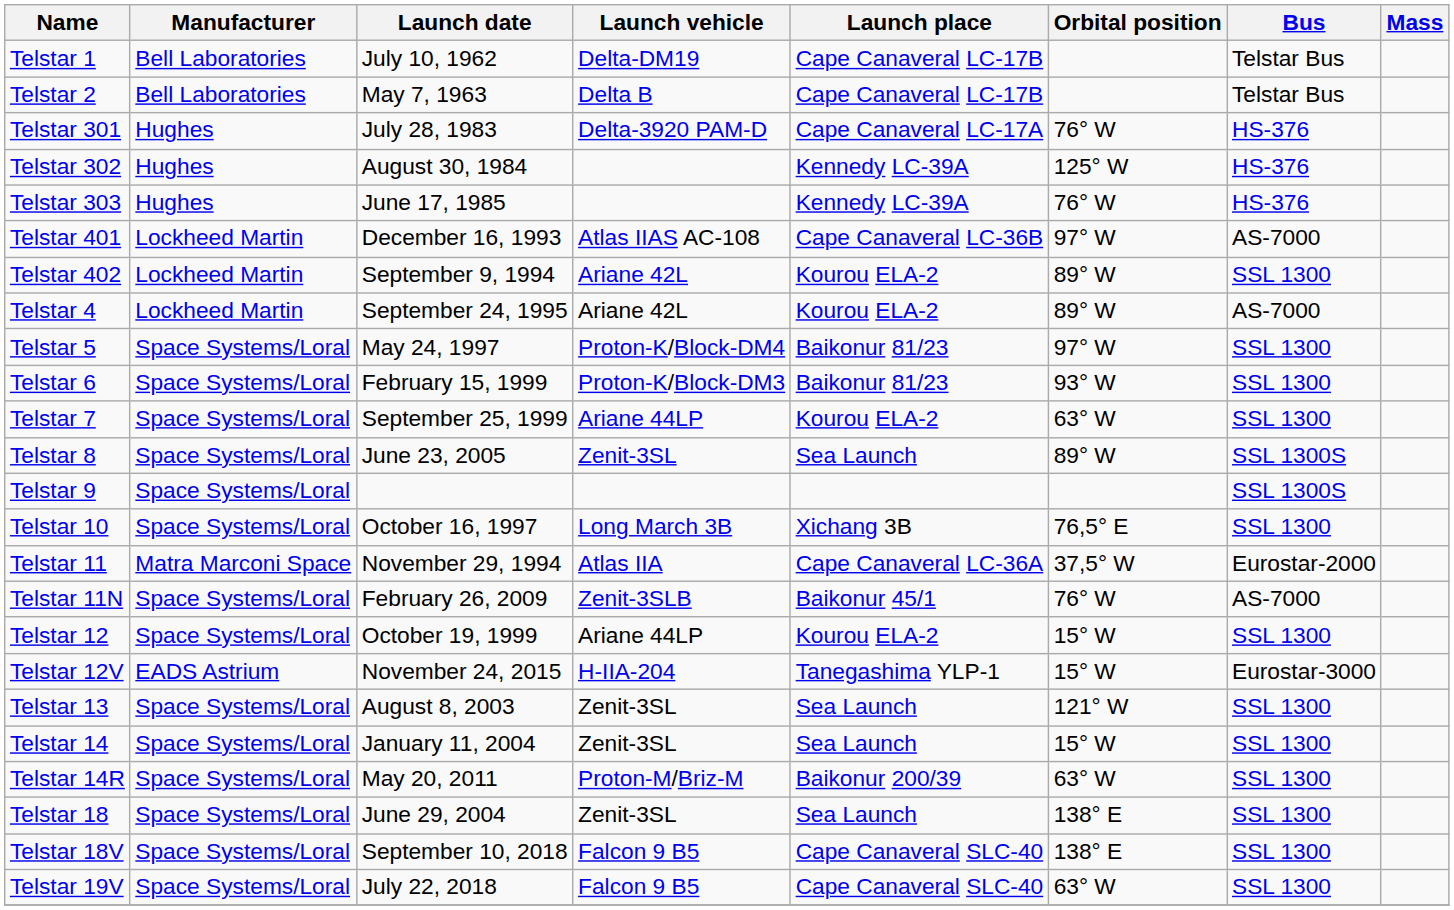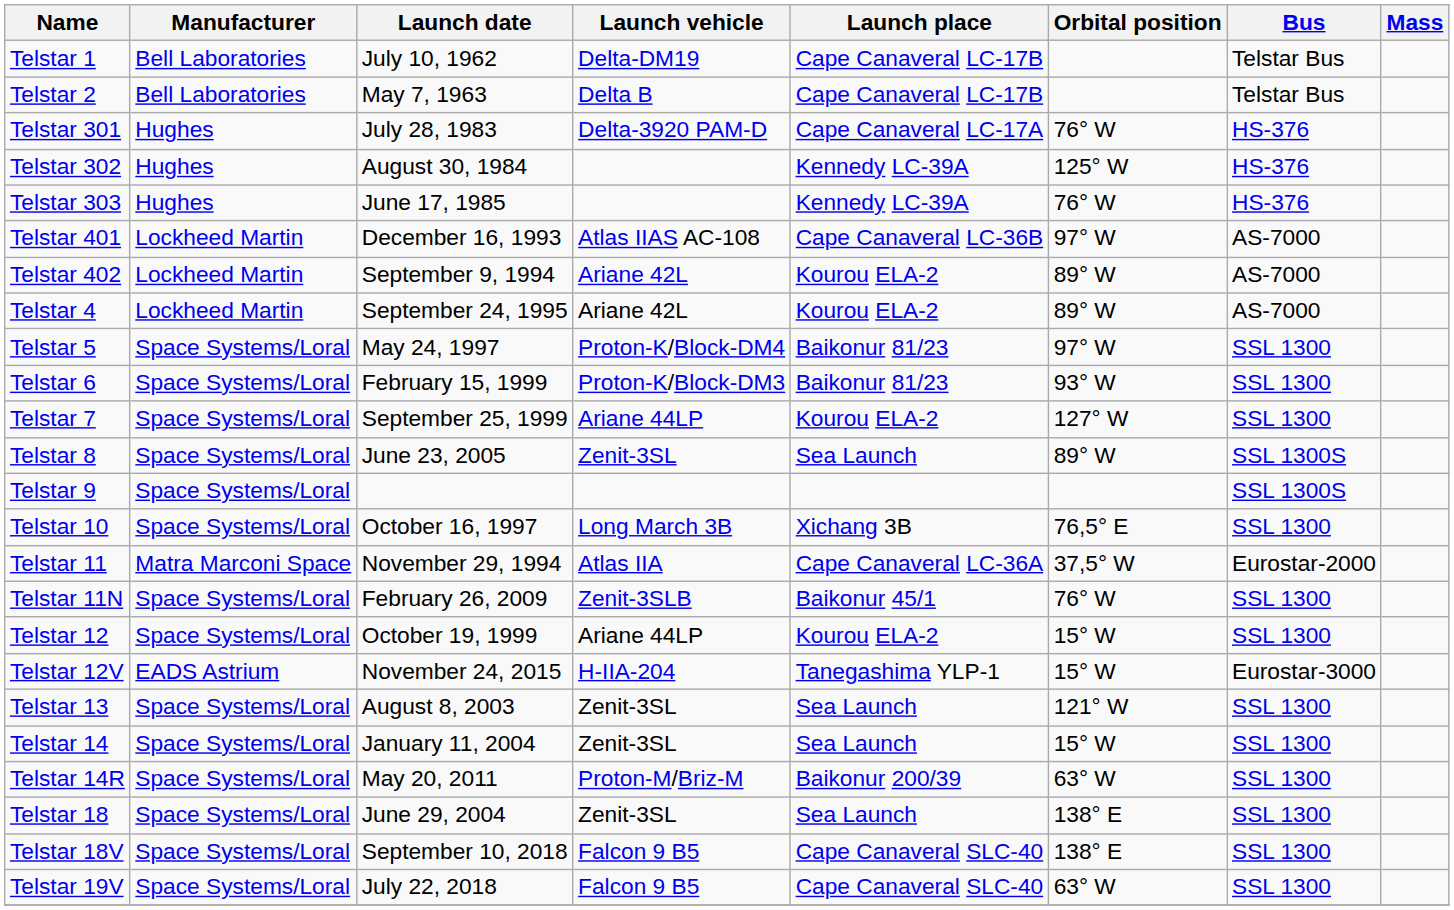 <table class="wikitable">
 <tr>
 <th>Name</th>
 <th>Manufacturer</th>
 <th>Launch date</th>
 <th>Launch vehicle</th>
 <th>Launch place</th>
 <th>Orbital position</th>
 <th><a href='#'>Bus</a></th>
 <th><a href='#'>Mass</a></th>
 </tr>
 <tr>
 <td><a href='#'>Telstar 1</a></td>
 <td><a href='#'>Bell Laboratories</a></td>
 <td>July 10, 1962</td>
 <td><a href='#'>Delta-DM19</a></td>
 <td><a href='#'>Cape Canaveral</a> <a href='#'>LC-17B</a></td>
 <td></td>
 <td>Telstar Bus</td>
 <td></td>
 </tr>
 <tr>
 <td><a href='#'>Telstar 2</a></td>
 <td><a href='#'>Bell Laboratories</a></td>
 <td>May 7, 1963</td>
 <td><a href='#'>Delta B</a></td>
 <td><a href='#'>Cape Canaveral</a> <a href='#'>LC-17B</a></td>
 <td></td>
 <td>Telstar Bus</td>
 <td></td>
 </tr>
 <tr>
 <td><a href='#'>Telstar 301</a></td>
 <td><a href='#'>Hughes</a></td>
 <td>July 28, 1983</td>
 <td><a href='#'>Delta-3920 PAM-D</a></td>
 <td><a href='#'>Cape Canaveral</a> <a href='#'>LC-17A</a></td>
 <td>76° W</td>
 <td><a href='#'>HS-376</a></td>
 <td></td>
 </tr>
 <tr>
 <td><a href='#'>Telstar 302</a></td>
 <td><a href='#'>Hughes</a></td>
 <td>August 30, 1984</td>
 <td></td>
 <td><a href='#'>Kennedy</a> <a href='#'>LC-39A</a></td>
 <td>125° W</td>
 <td><a href='#'>HS-376</a></td>
 <td></td>
 </tr>
 <tr>
 <td><a href='#'>Telstar 303</a></td>
 <td><a href='#'>Hughes</a></td>
 <td>June 17, 1985</td>
 <td></td>
 <td><a href='#'>Kennedy</a> <a href='#'>LC-39A</a></td>
 <td>76° W</td>
 <td><a href='#'>HS-376</a></td>
 <td></td>
 </tr>
 <tr>
 <td><a href='#'>Telstar 401</a></td>
 <td><a href='#'>Lockheed Martin</a></td>
 <td>December 16, 1993</td>
 <td><a href='#'>Atlas IIAS</a> AC-108</td>
 <td><a href='#'>Cape Canaveral</a> <a href='#'>LC-36B</a></td>
 <td>97° W</td>
 <td>AS-7000</td>
 <td></td>
 </tr>
 <tr>
 <td><a href='#'>Telstar 402</a></td>
 <td><a href='#'>Lockheed Martin</a></td>
 <td>September 9, 1994</td>
 <td><a href='#'>Ariane 42L</a></td>
 <td><a href='#'>Kourou</a> <a href='#'>ELA-2</a></td>
 <td>89° W<br></td>
-<td><a href='#'>SSL 1300</a></td>
+<td>AS-7000</td>
 <td></td>
 </tr>
 <tr>
 <td><a href='#'>Telstar 4</a></td>
 <td><a href='#'>Lockheed Martin</a></td>
 <td>September 24, 1995</td>
 <td>Ariane 42L</td>
 <td><a href='#'>Kourou</a> <a href='#'>ELA-2</a></td>
 <td>89° W</td>
 <td>AS-7000</td>
 <td></td>
 </tr>
 <tr>
 <td><a href='#'>Telstar 5</a></td>
 <td><a href='#'>Space Systems/Loral</a></td>
 <td>May 24, 1997</td>
 <td><a href='#'>Proton-K</a>/<a href='#'>Block-DM4</a></td>
 <td><a href='#'>Baikonur</a> <a href='#'>81/23</a></td>
 <td>97° W</td>
 <td><a href='#'>SSL 1300</a></td>
 <td></td>
 </tr>
 <tr>
 <td><a href='#'>Telstar 6</a></td>
 <td><a href='#'>Space Systems/Loral</a></td>
 <td>February 15, 1999</td>
 <td><a href='#'>Proton-K</a>/<a href='#'>Block-DM3</a></td>
 <td><a href='#'>Baikonur</a> <a href='#'>81/23</a></td>
 <td>93° W</td>
 <td><a href='#'>SSL 1300</a></td>
 <td></td>
 </tr>
 <tr>
 <td><a href='#'>Telstar 7</a></td>
 <td><a href='#'>Space Systems/Loral</a></td>
 <td>September 25, 1999</td>
 <td><a href='#'>Ariane 44LP</a></td>
 <td><a href='#'>Kourou</a> <a href='#'>ELA-2</a></td>
-<td>63° W</td>
+<td>127° W</td>
 <td><a href='#'>SSL 1300</a></td>
 <td></td>
 </tr>
 <tr>
 <td><a href='#'>Telstar 8</a></td>
 <td><a href='#'>Space Systems/Loral</a></td>
 <td>June 23, 2005</td>
 <td><a href='#'>Zenit-3SL</a></td>
 <td><a href='#'>Sea Launch</a></td>
 <td>89° W</td>
 <td><a href='#'>SSL 1300S</a></td>
 <td></td>
 </tr>
 <tr>
 <td><a href='#'>Telstar 9</a><br></td>
 <td><a href='#'>Space Systems/Loral</a></td>
 <td></td>
 <td></td>
 <td></td>
 <td></td>
 <td><a href='#'>SSL 1300S</a></td>
 <td></td>
 </tr>
 <tr>
 <td><a href='#'>Telstar 10</a></td>
 <td><a href='#'>Space Systems/Loral</a></td>
 <td>October 16, 1997</td>
 <td><a href='#'>Long March 3B</a></td>
 <td><a href='#'>Xichang</a> 3B</td>
 <td>76,5° E</td>
 <td><a href='#'>SSL 1300</a></td>
 <td></td>
 </tr>
 <tr>
 <td><a href='#'>Telstar 11</a></td>
 <td><a href='#'>Matra Marconi Space</a></td>
 <td>November 29, 1994</td>
 <td><a href='#'>Atlas IIA</a></td>
 <td><a href='#'>Cape Canaveral</a> <a href='#'>LC-36A</a></td>
 <td>37,5° W</td>
 <td>Eurostar-2000</td>
 <td></td>
 </tr>
 <tr>
 <td><a href='#'>Telstar 11N</a></td>
 <td><a href='#'>Space Systems/Loral</a></td>
 <td>February 26, 2009</td>
 <td><a href='#'>Zenit-3SLB</a></td>
 <td><a href='#'>Baikonur</a> <a href='#'>45/1</a></td>
 <td>76° W</td>
-<td>AS-7000</td>
+<td><a href='#'>SSL 1300</a></td>
 <td></td>
 </tr>
 <tr>
 <td><a href='#'>Telstar 12</a></td>
 <td><a href='#'>Space Systems/Loral</a></td>
 <td>October 19, 1999</td>
 <td>Ariane 44LP</td>
 <td><a href='#'>Kourou</a> <a href='#'>ELA-2</a></td>
 <td>15° W</td>
 <td><a href='#'>SSL 1300</a></td>
 <td></td>
 </tr>
 <tr>
 <td><a href='#'>Telstar 12V</a></td>
 <td><a href='#'>EADS Astrium</a></td>
 <td>November 24, 2015</td>
 <td><a href='#'>H-IIA-204</a></td>
 <td><a href='#'>Tanegashima</a> YLP-1</td>
 <td>15° W</td>
 <td>Eurostar-3000</td>
 <td></td>
 </tr>
 <tr>
 <td><a href='#'>Telstar 13</a></td>
 <td><a href='#'>Space Systems/Loral</a></td>
 <td>August 8, 2003</td>
 <td>Zenit-3SL</td>
 <td><a href='#'>Sea Launch</a></td>
 <td>121° W</td>
 <td><a href='#'>SSL 1300</a></td>
 <td></td>
 </tr>
 <tr>
 <td><a href='#'>Telstar 14</a></td>
 <td><a href='#'>Space Systems/Loral</a></td>
 <td>January 11, 2004</td>
 <td>Zenit-3SL</td>
 <td><a href='#'>Sea Launch</a></td>
 <td>15° W</td>
 <td><a href='#'>SSL 1300</a></td>
 <td></td>
 </tr>
 <tr>
 <td><a href='#'>Telstar 14R</a></td>
 <td><a href='#'>Space Systems/Loral</a></td>
 <td>May 20, 2011</td>
 <td><a href='#'>Proton-M</a>/<a href='#'>Briz-M</a></td>
 <td><a href='#'>Baikonur</a> <a href='#'>200/39</a></td>
 <td>63° W</td>
 <td><a href='#'>SSL 1300</a></td>
 <td></td>
 </tr>
 <tr>
 <td><a href='#'>Telstar 18</a></td>
 <td><a href='#'>Space Systems/Loral</a></td>
 <td>June 29, 2004</td>
 <td>Zenit-3SL</td>
 <td><a href='#'>Sea Launch</a></td>
 <td>138° E</td>
 <td><a href='#'>SSL 1300</a></td>
 <td></td>
 </tr>
 <tr>
 <td><a href='#'>Telstar 18V</a></td>
 <td><a href='#'>Space Systems/Loral</a></td>
 <td>September 10, 2018</td>
 <td><a href='#'>Falcon 9 B5</a></td>
 <td><a href='#'>Cape Canaveral</a> <a href='#'>SLC-40</a></td>
 <td>138° E</td>
 <td><a href='#'>SSL 1300</a></td>
 <td></td>
 </tr>
 <tr>
 <td><a href='#'>Telstar 19V</a></td>
 <td><a href='#'>Space Systems/Loral</a></td>
 <td>July 22, 2018</td>
 <td><a href='#'>Falcon 9 B5</a></td>
 <td><a href='#'>Cape Canaveral</a> <a href='#'>SLC-40</a></td>
 <td>63° W</td>
 <td><a href='#'>SSL 1300</a></td>
 <td></td>
 </tr>
 <tr>
 </tr>
 </table>
